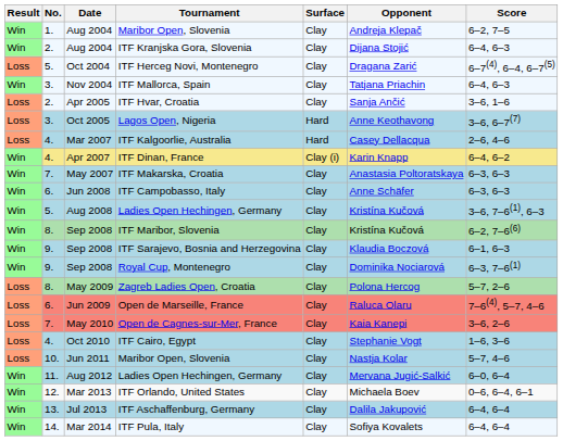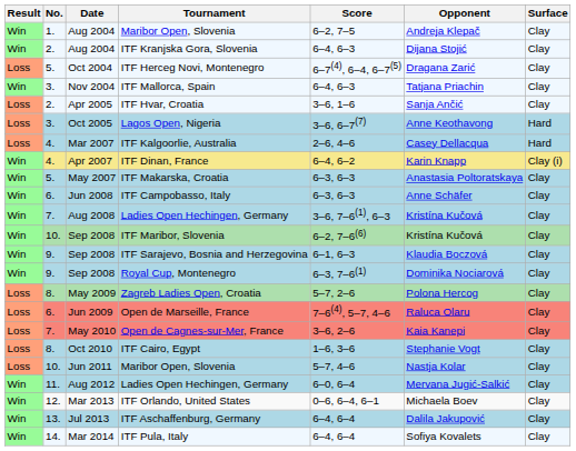 <table class="sortable wikitable" style=font-size:97%>
 <tr>
 <th>Result</th>
 <th>No.</th>
 <th>Date</th>
 <th>Tournament</th>
+<th class="unsortable">Score</th>
+<th>Opponent</th>
 <th>Surface</th>
-<th>Opponent</th>
-<th class="unsortable">Score</th>
 </tr>
 <tr style="background:#f0f8ff;">
 <td style="background:#98fb98;">Win</td>
 <td>1.</td>
 <td>Aug 2004</td>
 <td><a href='#'>Maribor Open</a>, Slovenia</td>
+<td>6–2, 7–5</td>
+<td> <a href='#'>Andreja Klepač</a></td>
 <td>Clay</td>
-<td> <a href='#'>Andreja Klepač</a></td>
-<td>6–2, 7–5</td>
 </tr>
 <tr style="background:#f0f8ff;">
 <td style="background:#98fb98;">Win</td>
 <td>2.</td>
 <td>Aug 2004</td>
 <td>ITF Kranjska Gora, Slovenia</td>
+<td>6–4, 6–3</td>
+<td> <a href='#'>Dijana Stojić</a></td>
 <td>Clay</td>
-<td> <a href='#'>Dijana Stojić</a></td>
-<td>6–4, 6–3</td>
 </tr>
 <tr style="background:#f0f8ff;">
 <td style="background:#ffa07a;">Loss</td>
 <td>5.</td>
 <td>Oct 2004</td>
 <td>ITF Herceg Novi, Montenegro</td>
+<td>6–7<sup>(4)</sup>, 6–4, 6–7<sup>(5)</sup></td>
+<td> <a href='#'>Dragana Zarić</a></td>
 <td>Clay</td>
-<td> <a href='#'>Dragana Zarić</a></td>
-<td>6–7<sup>(4)</sup>, 6–4, 6–7<sup>(5)</sup></td>
 </tr>
 <tr style="background:#f0f8ff;">
 <td style="background:#98fb98;">Win</td>
 <td>3.</td>
 <td>Nov 2004</td>
 <td>ITF Mallorca, Spain</td>
+<td>6–4, 6–3</td>
+<td> <a href='#'>Tatjana Priachin</a></td>
 <td>Clay</td>
-<td> <a href='#'>Tatjana Priachin</a></td>
-<td>6–4, 6–3</td>
 </tr>
 <tr style="background:#f0f8ff;">
 <td style="background:#ffa07a;">Loss</td>
 <td>2.</td>
 <td>Apr 2005</td>
 <td>ITF Hvar, Croatia</td>
+<td>3–6, 1–6</td>
+<td> <a href='#'>Sanja Ančić</a></td>
 <td>Clay</td>
-<td> <a href='#'>Sanja Ančić</a></td>
-<td>3–6, 1–6</td>
 </tr>
 <tr style="background:lightblue;">
 <td style="background:#ffa07a;">Loss</td>
 <td>3.</td>
 <td>Oct 2005</td>
 <td><a href='#'>Lagos Open</a>, Nigeria</td>
+<td>3–6, 6–7<sup>(7)</sup></td>
+<td> <a href='#'>Anne Keothavong</a></td>
 <td>Hard</td>
-<td> <a href='#'>Anne Keothavong</a></td>
-<td>3–6, 6–7<sup>(7)</sup></td>
 </tr>
 <tr style="background:lightblue;">
 <td style="background:#ffa07a;">Loss</td>
 <td>4.</td>
 <td>Mar 2007</td>
 <td>ITF Kalgoorlie, Australia</td>
+<td>2–6, 4–6</td>
+<td> <a href='#'>Casey Dellacqua</a></td>
 <td>Hard</td>
-<td> <a href='#'>Casey Dellacqua</a></td>
-<td>2–6, 4–6</td>
 </tr>
 <tr style="background:#f7e98e;">
 <td style="background:#98fb98;">Win</td>
 <td>4.</td>
 <td>Apr 2007</td>
 <td>ITF Dinan, France</td>
+<td>6–4, 6–2</td>
+<td> <a href='#'>Karin Knapp</a></td>
 <td>Clay (i)</td>
-<td> <a href='#'>Karin Knapp</a></td>
-<td>6–4, 6–2</td>
 </tr>
 <tr style="background:lightblue;">
 <td style="background:#98fb98;">Win</td>
-<td>7.</td>
+<td>5.</td>
 <td>May 2007</td>
 <td>ITF Makarska, Croatia</td>
+<td>6–3, 6–3</td>
+<td> <a href='#'>Anastasia Poltoratskaya</a></td>
 <td>Clay</td>
-<td> <a href='#'>Anastasia Poltoratskaya</a></td>
-<td>6–3, 6–3</td>
 </tr>
 <tr style="background:lightblue;">
 <td style="background:#98fb98;">Win</td>
 <td>6.</td>
 <td>Jun 2008</td>
 <td>ITF Campobasso, Italy</td>
+<td>6–3, 6–3</td>
+<td> <a href='#'>Anne Schäfer</a></td>
 <td>Clay</td>
-<td> <a href='#'>Anne Schäfer</a></td>
-<td>6–3, 6–3</td>
 </tr>
 <tr style="background:lightblue;">
 <td style="background:#98fb98;">Win</td>
-<td>5.</td>
+<td>7.</td>
 <td>Aug 2008</td>
 <td><a href='#'>Ladies Open Hechingen</a>, Germany</td>
+<td>3–6, 7–6<sup>(1)</sup>, 6–3</td>
+<td> <a href='#'>Kristína Kučová</a></td>
 <td>Clay</td>
-<td> <a href='#'>Kristína Kučová</a></td>
-<td>3–6, 7–6<sup>(1)</sup>, 6–3</td>
 </tr>
 <tr style="background:#addfad;">
 <td style="background:#98fb98;">Win</td>
-<td>8.</td>
+<td>10.</td>
 <td>Sep 2008</td>
 <td>ITF Maribor, Slovenia</td>
+<td>6–2, 7–6<sup>(6)</sup></td>
+<td> Kristína Kučová</td>
 <td>Clay</td>
-<td> Kristína Kučová</td>
-<td>6–2, 7–6<sup>(6)</sup></td>
 </tr>
 <tr style="background:lightblue;">
 <td style="background:#98fb98;">Win</td>
 <td>9.</td>
 <td>Sep 2008</td>
 <td>ITF Sarajevo, Bosnia and Herzegovina</td>
+<td>6–1, 6–3</td>
+<td> <a href='#'>Klaudia Boczová</a></td>
 <td>Clay</td>
-<td> <a href='#'>Klaudia Boczová</a></td>
-<td>6–1, 6–3</td>
 </tr>
 <tr style="background:lightblue;">
 <td style="background:#98fb98;">Win</td>
 <td>9.</td>
 <td>Sep 2008</td>
 <td><a href='#'>Royal Cup</a>, Montenegro</td>
+<td>6–3, 7–6<sup>(1)</sup></td>
+<td> <a href='#'>Dominika Nociarová</a></td>
 <td>Clay</td>
-<td> <a href='#'>Dominika Nociarová</a></td>
-<td>6–3, 7–6<sup>(1)</sup></td>
 </tr>
 <tr style="background:#addfad;">
 <td style="background:#ffa07a;">Loss</td>
 <td>8.</td>
 <td>May 2009</td>
 <td><a href='#'>Zagreb Ladies Open</a>, Croatia</td>
+<td>5–7, 2–6</td>
+<td> <a href='#'>Polona Hercog</a></td>
 <td>Clay</td>
-<td> <a href='#'>Polona Hercog</a></td>
-<td>5–7, 2–6</td>
 </tr>
 <tr bgcolor=F88379>
 <td style="background:#ffa07a;">Loss</td>
 <td>6.</td>
 <td>Jun 2009</td>
 <td>Open de Marseille, France</td>
+<td>7–6<sup>(4)</sup>, 5–7, 4–6</td>
+<td> <a href='#'>Raluca Olaru</a></td>
 <td>Clay</td>
-<td> <a href='#'>Raluca Olaru</a></td>
-<td>7–6<sup>(4)</sup>, 5–7, 4–6</td>
 </tr>
 <tr bgcolor=F88379>
 <td style="background:#ffa07a;">Loss</td>
 <td>7.</td>
 <td>May 2010</td>
 <td><a href='#'>Open de Cagnes-sur-Mer</a>, France</td>
+<td>3–6, 2–6</td>
+<td> <a href='#'>Kaia Kanepi</a></td>
 <td>Clay</td>
-<td> <a href='#'>Kaia Kanepi</a></td>
-<td>3–6, 2–6</td>
 </tr>
 <tr style="background:lightblue;">
 <td style="background:#ffa07a;">Loss</td>
-<td>4.</td>
+<td>8.</td>
 <td>Oct 2010</td>
 <td>ITF Cairo, Egypt</td>
+<td>1–6, 3–6</td>
+<td> <a href='#'>Stephanie Vogt</a></td>
 <td>Clay</td>
-<td> <a href='#'>Stephanie Vogt</a></td>
-<td>1–6, 3–6</td>
 </tr>
 <tr style="background:lightblue;">
 <td style="background:#ffa07a;">Loss</td>
 <td>10.</td>
 <td>Jun 2011</td>
 <td>Maribor Open, Slovenia</td>
+<td>5–7, 4–6</td>
+<td> <a href='#'>Nastja Kolar</a></td>
 <td>Clay</td>
-<td> <a href='#'>Nastja Kolar</a></td>
-<td>5–7, 4–6</td>
 </tr>
 <tr style="background:lightblue;">
 <td style="background:#98fb98;">Win</td>
 <td>11.</td>
 <td>Aug 2012</td>
 <td>Ladies Open Hechingen, Germany</td>
+<td>6–0, 6–4</td>
+<td> <a href='#'>Mervana Jugić-Salkić</a></td>
 <td>Clay</td>
-<td> <a href='#'>Mervana Jugić-Salkić</a></td>
-<td>6–0, 6–4</td>
 </tr>
 <tr>
 <td style="background:#98fb98;">Win</td>
 <td>12.</td>
 <td>Mar 2013</td>
 <td>ITF Orlando, United States</td>
+<td>0–6, 6–4, 6–1</td>
+<td> Michaela Boev</td>
 <td>Clay</td>
-<td> Michaela Boev</td>
-<td>0–6, 6–4, 6–1</td>
 </tr>
 <tr style="background:lightblue;">
 <td style="background:#98fb98;">Win</td>
 <td>13.</td>
 <td>Jul 2013</td>
 <td>ITF Aschaffenburg,  Germany</td>
+<td>6–4, 6–4</td>
+<td> <a href='#'>Dalila Jakupović</a></td>
 <td>Clay</td>
-<td> <a href='#'>Dalila Jakupović</a></td>
-<td>6–4, 6–4</td>
 </tr>
 <tr style="background:#f0f8ff;">
 <td style="background:#98fb98;">Win</td>
 <td>14.</td>
 <td>Mar 2014</td>
 <td>ITF Pula, Italy</td>
+<td>6–4, 6–4</td>
+<td> Sofiya Kovalets</td>
 <td>Clay</td>
-<td> Sofiya Kovalets</td>
-<td>6–4, 6–4</td>
 </tr>
 </table>
